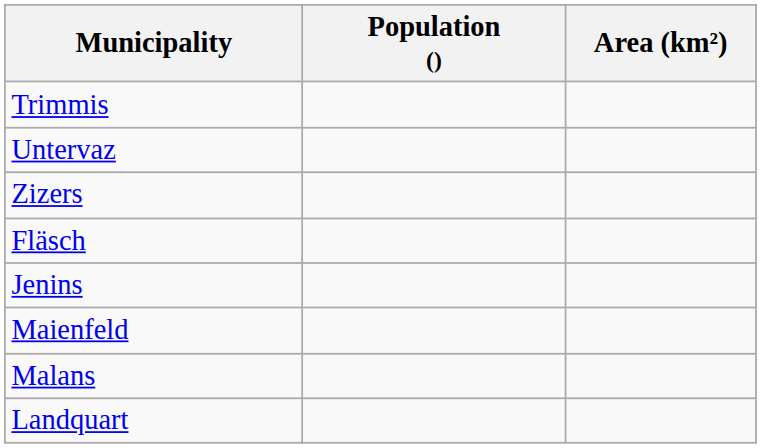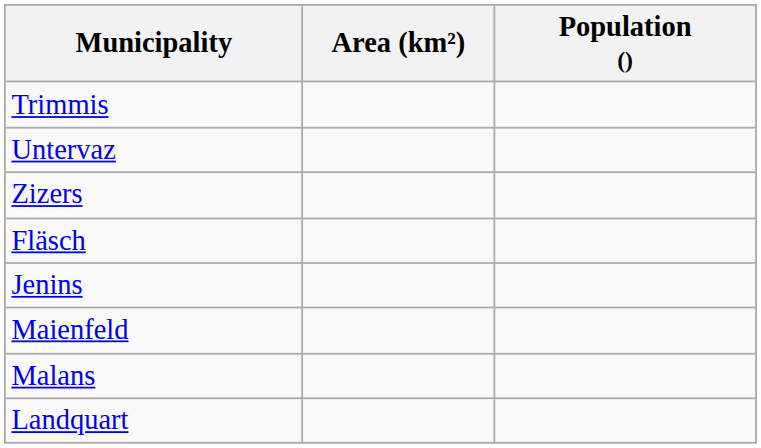 <table class="wikitable">
 <tr>
 <th width="160">Municipality</th>
+<th width="100">Area (km²)</th>
 <th width="140">Population <br><small>()</small></th>
-<th width="100">Area (km²)</th>
 </tr>
 <tr>
 <td><a href='#'>Trimmis</a></td>
 <td align="center"></td>
 <td align="center"></td>
 </tr>
 <tr>
 <td><a href='#'>Untervaz</a></td>
 <td align="center"></td>
 <td align="center"></td>
 </tr>
 <tr>
 <td><a href='#'>Zizers</a></td>
 <td align="center"></td>
 <td align="center"></td>
 </tr>
 <tr>
 <td><a href='#'>Fläsch</a></td>
 <td align="center"></td>
 <td align="center"></td>
 </tr>
 <tr>
 <td><a href='#'>Jenins</a></td>
 <td align="center"></td>
 <td align="center"></td>
 </tr>
 <tr>
 <td><a href='#'>Maienfeld</a></td>
 <td align="center"></td>
 <td align="center"></td>
 </tr>
 <tr>
 <td><a href='#'>Malans</a></td>
 <td align="center"></td>
 <td align="center"></td>
 </tr>
 <tr>
 <td><a href='#'>Landquart</a></td>
 <td align="center"></td>
 <td align="center"></td>
 </tr>
 </table>
